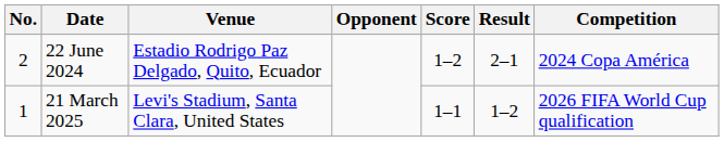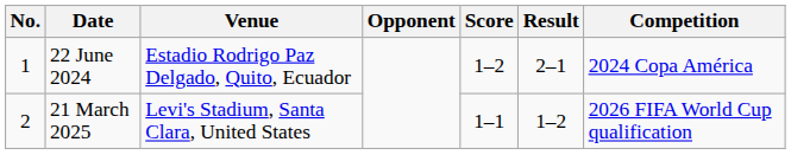 <table class="wikitable sortable">
 <tr>
 <th scope="col">No.</th>
 <th scope="col">Date</th>
 <th scope="col">Venue</th>
 <th scope="col">Opponent</th>
 <th scope="col">Score</th>
 <th scope="col">Result</th>
 <th scope="col">Competition</th>
 </tr>
 <tr>
-<td align="center">2</td>
+<td align="center">1</td>
 <td>22 June 2024</td>
 <td><a href='#'>Estadio Rodrigo Paz Delgado</a>, <a href='#'>Quito</a>, Ecuador</td>
 <td rowspan=2></td>
 <td align="center">1–2</td>
 <td align="center">2–1</td>
 <td><a href='#'>2024 Copa América</a></td>
 </tr>
 <tr>
-<td align="center">1</td>
+<td align="center">2</td>
 <td>21 March 2025</td>
 <td><a href='#'>Levi's Stadium</a>, <a href='#'>Santa Clara</a>, United States</td>
 <td align="center">1–1</td>
 <td align="center">1–2</td>
 <td><a href='#'>2026 FIFA World Cup qualification</a></td>
 </tr>
 </table>
